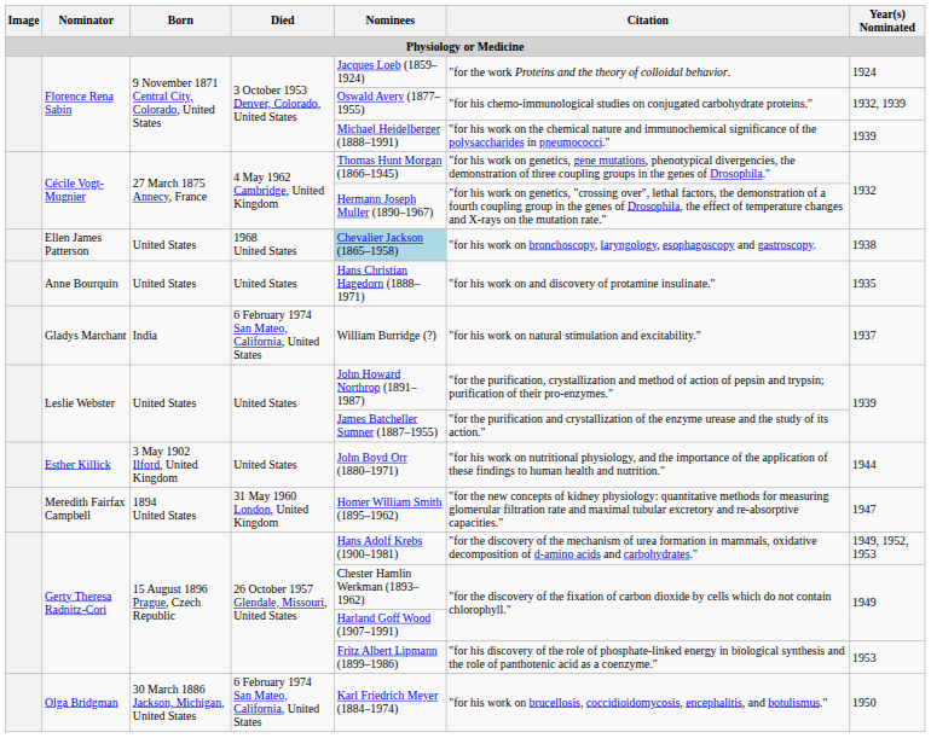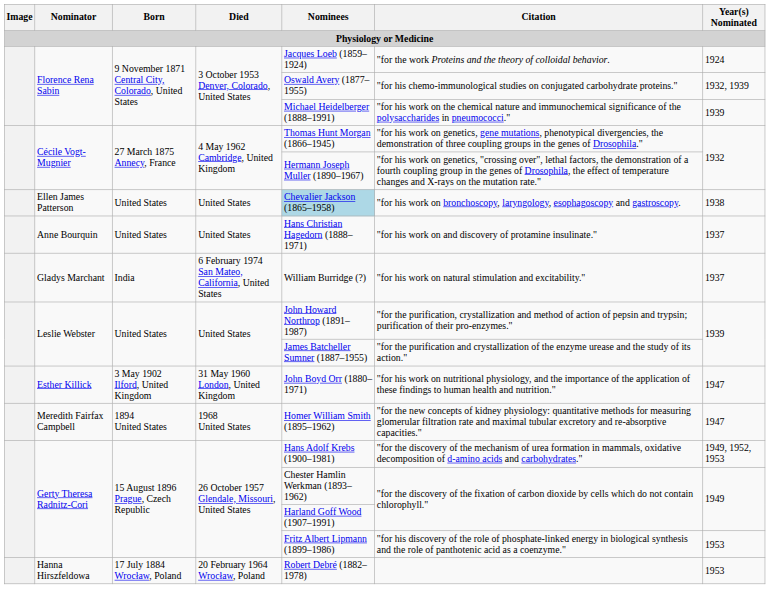 <table class="wikitable sortable">
 <tr>
 <th>Image</th>
 <th>Nominator</th>
 <th>Born</th>
 <th>Died</th>
 <th>Nominees</th>
 <th>Citation</th>
 <th>Year(s) Nominated</th>
 </tr>
 <tr>
 <td colspan=7 align=center style="background:lightgray;white-space:nowrap"><strong>Physiology or Medicine</strong></td>
 </tr>
 <tr>
 <th rowspan=3!scope="row"></th>
 <td rowspan=3><a href='#'>Florence Rena Sabin</a></td>
 <td rowspan=3>9 November 1871 <br> <a href='#'>Central City, Colorado</a>, United States</td>
 <td rowspan=3>3 October 1953 <br> <a href='#'>Denver, Colorado</a>, United States</td>
 <td><a href='#'>Jacques Loeb</a> (1859–1924)</td>
 <td>"for the work <em>Proteins and the theory of colloidal behavior</em>.</td>
 <td>1924</td>
 </tr>
 <tr>
 <td><a href='#'>Oswald Avery</a> (1877–1955)</td>
 <td>"for his chemo-immunological studies on conjugated carbohydrate proteins."</td>
 <td>1932, 1939</td>
 </tr>
 <tr>
 <td><a href='#'>Michael Heidelberger</a> (1888–1991)</td>
 <td>"for his work on the chemical nature and immunochemical significance of the <a href='#'>polysaccharides</a> in <a href='#'>pneumococci</a>."</td>
 <td>1939</td>
 </tr>
 <tr>
 <th rowspan=2!scope="row"></th>
 <td rowspan=2><a href='#'>Cécile Vogt-Mugnier</a></td>
 <td rowspan=2>27 March 1875 <br> <a href='#'>Annecy</a>, France</td>
 <td rowspan=2>4 May 1962 <br> <a href='#'>Cambridge</a>, United Kingdom</td>
 <td><a href='#'>Thomas Hunt Morgan</a> (1866–1945)</td>
 <td>"for his work on genetics, <a href='#'>gene mutations</a>, phenotypical divergencies, the demonstration of three coupling groups in the genes of <a href='#'>Drosophila</a>."</td>
 <td rowspan=2>1932</td>
 </tr>
 <tr>
 <td><a href='#'>Hermann Joseph Muller</a> (1890–1967)</td>
 <td>"for his work on genetics, "crossing over", lethal factors, the demonstration of a fourth coupling group in the genes of <a href='#'>Drosophila</a>, the effect of temperature changes and X-rays on the mutation rate."</td>
 </tr>
 <tr>
 <th scope="row"></th>
 <td>Ellen James Patterson</td>
 <td>United States</td>
-<td>1968 <br> United States</td>
+<td>United States</td>
 <td style="background: lightblue;"><a href='#'>Chevalier Jackson</a> (1865–1958)</td>
 <td>"for his work on <a href='#'>bronchoscopy</a>, <a href='#'>laryngology</a>, <a href='#'>esophagoscopy</a> and <a href='#'>gastroscopy</a>.</td>
 <td>1938</td>
 </tr>
 <tr>
 <th scope="row"></th>
 <td>Anne Bourquin</td>
 <td>United States</td>
 <td>United States</td>
 <td><a href='#'>Hans Christian Hagedorn</a> (1888–1971)</td>
 <td>"for his work on and discovery of protamine insulinate."</td>
-<td>1935</td>
+<td>1937</td>
 </tr>
 <tr>
 <th scope="row"></th>
 <td>Gladys Marchant</td>
 <td>India</td>
 <td>6 February 1974 <br> <a href='#'>San Mateo, California</a>, United States</td>
 <td>William Burridge (?)</td>
 <td>"for his work on natural stimulation and excitability."</td>
 <td>1937</td>
 </tr>
 <tr>
 <th rowspan=2!scope="row"></th>
 <td rowspan=2>Leslie Webster</td>
 <td rowspan=2>United States</td>
 <td rowspan=2>United States</td>
 <td><a href='#'>John Howard Northrop</a> (1891–1987)</td>
 <td>"for the purification, crystallization and method of action of pepsin and trypsin; purification of their pro-enzymes."</td>
 <td rowspan=2>1939</td>
 </tr>
 <tr>
 <td><a href='#'>James Batcheller Sumner</a> (1887–1955)</td>
 <td>"for the purification and crystallization of the enzyme urease and the study of its action."</td>
 </tr>
 <tr>
 <th scope="row"></th>
 <td><a href='#'>Esther Killick</a></td>
 <td>3 May 1902 <br> <a href='#'>Ilford</a>, United Kingdom</td>
-<td>United States</td>
+<td>31 May 1960 <br> <a href='#'>London</a>, United Kingdom</td>
 <td><a href='#'>John Boyd Orr</a> (1880–1971)</td>
 <td>"for his work on nutritional physiology, and the importance of the application of these findings to human health and nutrition."</td>
-<td>1944</td>
+<td>1947</td>
 </tr>
 <tr>
 <th scope="row"></th>
 <td>Meredith Fairfax Campbell</td>
 <td>1894 <br> United States</td>
-<td>31 May 1960 <br> <a href='#'>London</a>, United Kingdom</td>
+<td>1968 <br> United States</td>
 <td><a href='#'>Homer William Smith</a> (1895–1962)</td>
 <td>"for the new concepts of kidney physiology: quantitative methods for measuring glomerular filtration rate and maximal tubular excretory and re-absorptive capacities."</td>
 <td>1947</td>
 </tr>
 <tr>
 <th rowspan=4!scope="row"></th>
 <td rowspan=4><a href='#'>Gerty Theresa Radnitz-Cori</a></td>
 <td rowspan=4>15 August 1896 <br> <a href='#'>Prague</a>, Czech Republic</td>
 <td rowspan=4>26 October 1957 <br> <a href='#'>Glendale, Missouri</a>, United States</td>
 <td><a href='#'>Hans Adolf Krebs</a> (1900–1981)</td>
 <td>"for the discovery of the mechanism of urea formation in mammals, oxidative decomposition of <a href='#'>d-amino acids</a> and <a href='#'>carbohydrates</a>."</td>
 <td>1949, 1952, 1953</td>
 </tr>
 <tr>
 <td>Chester Hamlin Werkman (1893–1962)</td>
 <td rowspan=2>"for the discovery of the fixation of carbon dioxide by cells which do not contain chlorophyll."</td>
 <td rowspan=2>1949</td>
 </tr>
 <tr>
 <td><a href='#'>Harland Goff Wood</a> (1907–1991)</td>
 </tr>
 <tr>
 <td><a href='#'>Fritz Albert Lipmann</a> (1899–1986)</td>
 <td>"for his discovery of the role of phosphate-linked energy in biological synthesis and the role of panthotenic acid as a coenzyme."</td>
 <td>1953</td>
 </tr>
 <tr>
 <th scope="row"></th>
-<td><a href='#'>Olga Bridgman</a></td>
-<td>30 March 1886 <br> <a href='#'>Jackson, Michigan</a>, United States</td>
-<td>6 February 1974 <br> <a href='#'>San Mateo, California</a>, United States</td>
-<td><a href='#'>Karl Friedrich Meyer</a> (1884–1974)</td>
-<td>"for his work on <a href='#'>brucellosis</a>, <a href='#'>coccidioidomycosis</a>, <a href='#'>encephalitis</a>, and <a href='#'>botulismus</a>."</td>
-<td>1950</td>
+<td>Hanna Hirszfeldowa</td>
+<td>17 July 1884 <br> <a href='#'>Wrocław</a>, Poland</td>
+<td>20 February 1964 <br> <a href='#'>Wrocław</a>, Poland</td>
+<td><a href='#'>Robert Debré</a> (1882–1978)</td>
+<td></td>
+<td>1953</td>
 </tr>
 </table>
